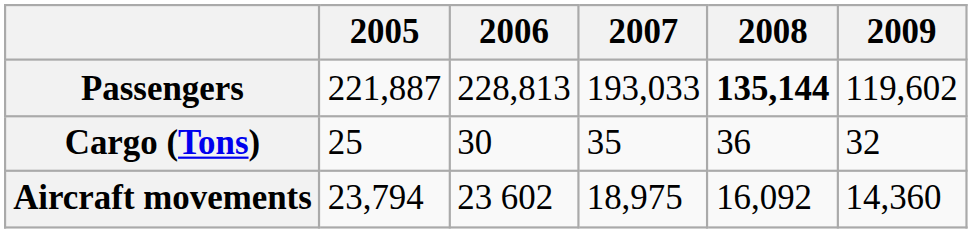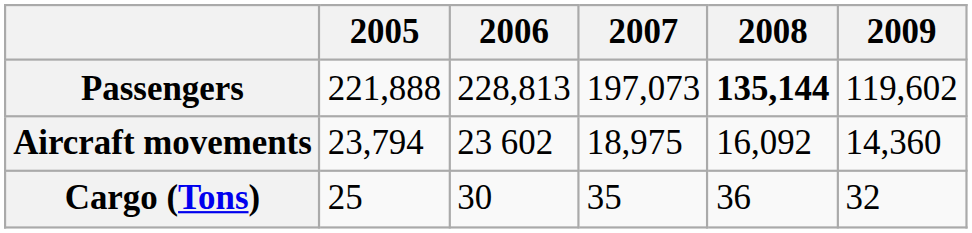 <table class="wikitable">
 <tr>
 <th></th>
 <th>2005</th>
 <th>2006</th>
 <th>2007</th>
 <th>2008</th>
 <th>2009</th>
 </tr>
 <tr>
 <th>Passengers</th>
-<td>221,887</td>
+<td>221,888</td>
 <td>228,813</td>
-<td>193,033</td>
+<td>197,073</td>
 <td><strong>135,144</strong></td>
 <td>119,602</td>
+</tr>
+<tr>
+<th>Aircraft movements</th>
+<td>23,794</td>
+<td>23 602</td>
+<td>18,975</td>
+<td>16,092</td>
+<td>14,360</td>
 </tr>
 <tr>
 <th>Cargo (<a href='#'>Tons</a>)</th>
 <td>25</td>
 <td>30</td>
 <td>35</td>
 <td>36</td>
 <td>32</td>
 </tr>
-<tr>
-<th>Aircraft movements</th>
-<td>23,794</td>
-<td>23 602</td>
-<td>18,975</td>
-<td>16,092</td>
-<td>14,360</td>
-</tr>
 </table>
